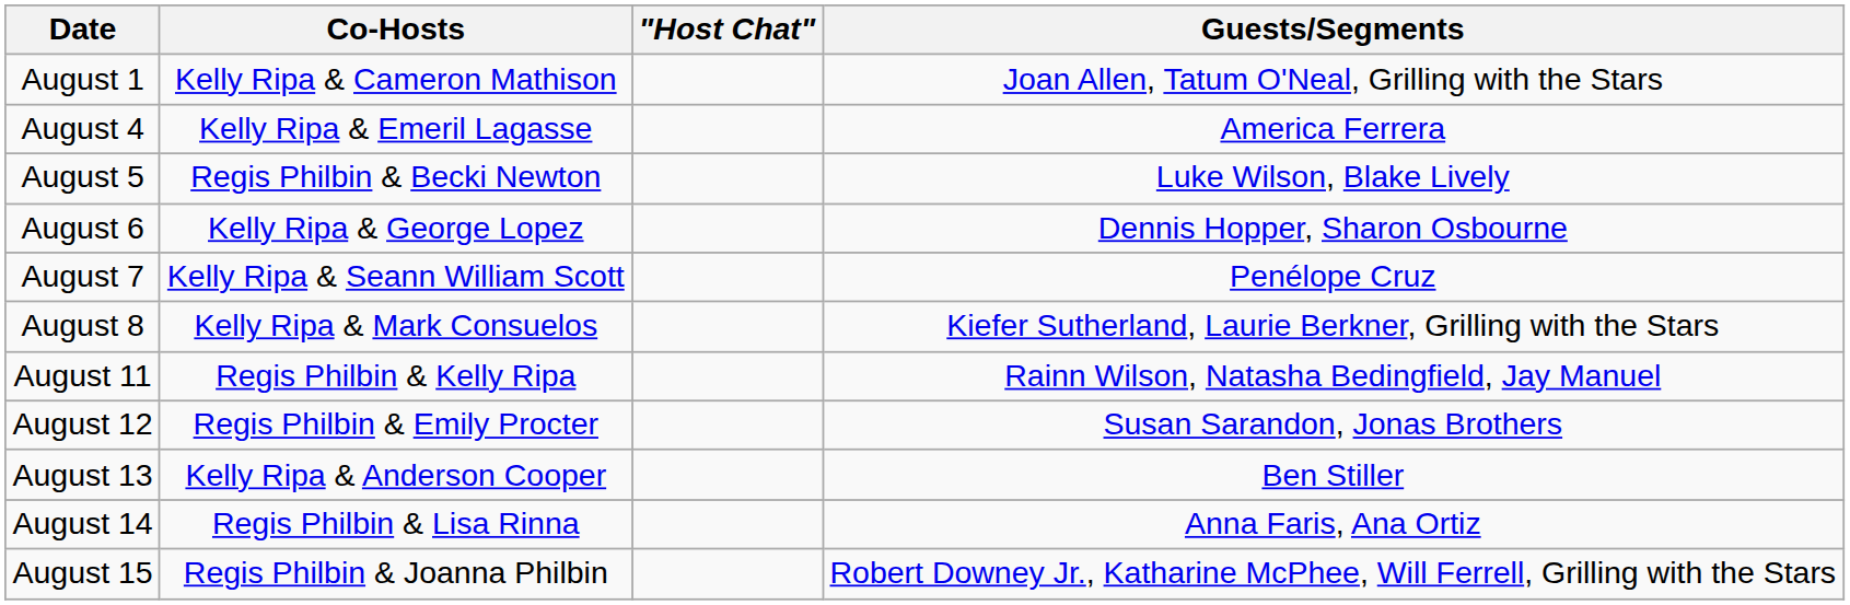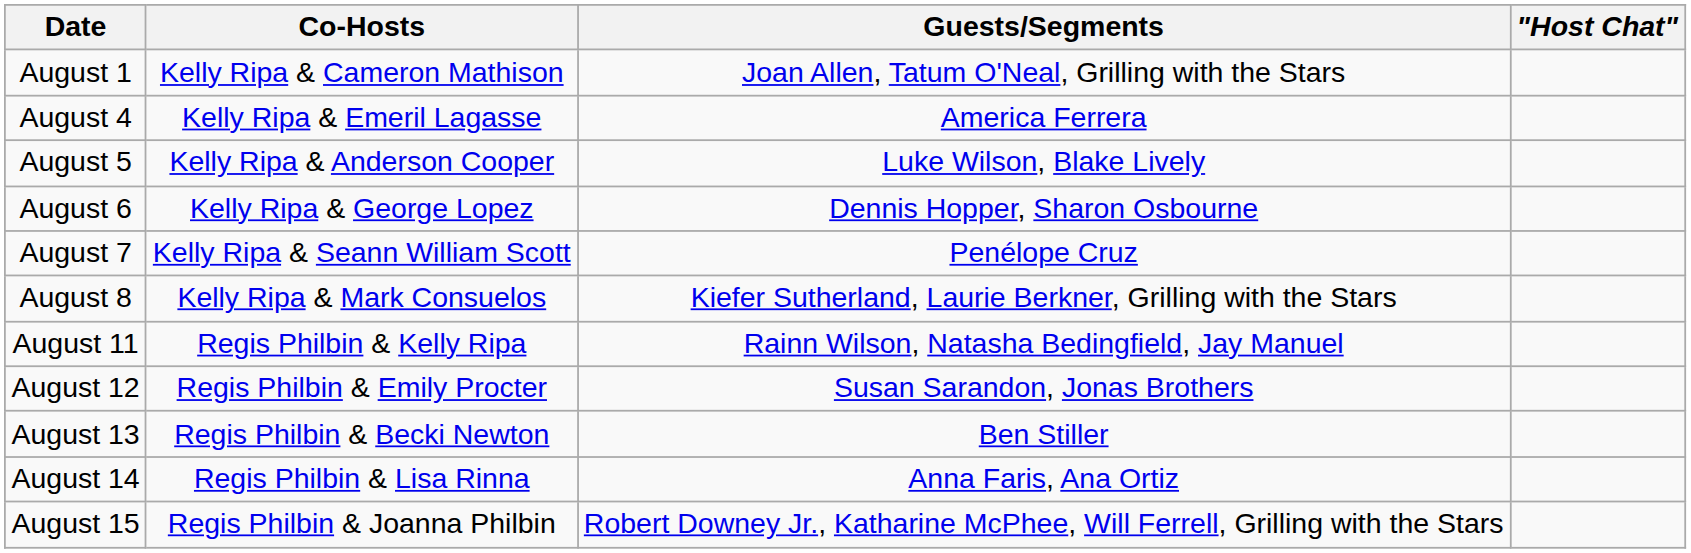 <table class="wikitable sortable" style="text-align:center;">
 <tr>
 <th>Date</th>
 <th>Co-Hosts</th>
+<th>Guests/Segments</th>
 <th><em>"Host Chat"</em></th>
-<th>Guests/Segments</th>
 </tr>
 <tr>
 <td>August 1</td>
 <td><a href='#'>Kelly Ripa</a> & <a href='#'>Cameron Mathison</a></td>
+<td><a href='#'>Joan Allen</a>, <a href='#'>Tatum O'Neal</a>, Grilling with the Stars</td>
 <td></td>
-<td><a href='#'>Joan Allen</a>, <a href='#'>Tatum O'Neal</a>, Grilling with the Stars</td>
 </tr>
 <tr>
 <td>August 4</td>
 <td><a href='#'>Kelly Ripa</a> & <a href='#'>Emeril Lagasse</a></td>
+<td><a href='#'>America Ferrera</a></td>
 <td></td>
-<td><a href='#'>America Ferrera</a></td>
 </tr>
 <tr>
 <td>August 5</td>
-<td><a href='#'>Regis Philbin</a> & <a href='#'>Becki Newton</a></td>
+<td><a href='#'>Kelly Ripa</a> & <a href='#'>Anderson Cooper</a></td>
+<td><a href='#'>Luke Wilson</a>, <a href='#'>Blake Lively</a></td>
 <td></td>
-<td><a href='#'>Luke Wilson</a>, <a href='#'>Blake Lively</a></td>
 </tr>
 <tr>
 <td>August 6</td>
 <td><a href='#'>Kelly Ripa</a> & <a href='#'>George Lopez</a></td>
+<td><a href='#'>Dennis Hopper</a>, <a href='#'>Sharon Osbourne</a></td>
 <td></td>
-<td><a href='#'>Dennis Hopper</a>, <a href='#'>Sharon Osbourne</a></td>
 </tr>
 <tr>
 <td>August 7</td>
 <td><a href='#'>Kelly Ripa</a> & <a href='#'>Seann William Scott</a></td>
+<td><a href='#'>Penélope Cruz</a></td>
 <td></td>
-<td><a href='#'>Penélope Cruz</a></td>
 </tr>
 <tr>
 <td>August 8</td>
 <td><a href='#'>Kelly Ripa</a> & <a href='#'>Mark Consuelos</a></td>
+<td><a href='#'>Kiefer Sutherland</a>, <a href='#'>Laurie Berkner</a>, Grilling with the Stars</td>
 <td></td>
-<td><a href='#'>Kiefer Sutherland</a>, <a href='#'>Laurie Berkner</a>, Grilling with the Stars</td>
 </tr>
 <tr>
 <td>August 11</td>
 <td><a href='#'>Regis Philbin</a> & <a href='#'>Kelly Ripa</a></td>
+<td><a href='#'>Rainn Wilson</a>, <a href='#'>Natasha Bedingfield</a>, <a href='#'>Jay Manuel</a></td>
 <td></td>
-<td><a href='#'>Rainn Wilson</a>, <a href='#'>Natasha Bedingfield</a>, <a href='#'>Jay Manuel</a></td>
 </tr>
 <tr>
 <td>August 12</td>
 <td><a href='#'>Regis Philbin</a> & <a href='#'>Emily Procter</a></td>
+<td><a href='#'>Susan Sarandon</a>, <a href='#'>Jonas Brothers</a></td>
 <td></td>
-<td><a href='#'>Susan Sarandon</a>, <a href='#'>Jonas Brothers</a></td>
 </tr>
 <tr>
 <td>August 13</td>
-<td><a href='#'>Kelly Ripa</a> & <a href='#'>Anderson Cooper</a></td>
+<td><a href='#'>Regis Philbin</a> & <a href='#'>Becki Newton</a></td>
+<td><a href='#'>Ben Stiller</a></td>
 <td></td>
-<td><a href='#'>Ben Stiller</a></td>
 </tr>
 <tr>
 <td>August 14</td>
 <td><a href='#'>Regis Philbin</a> & <a href='#'>Lisa Rinna</a></td>
+<td><a href='#'>Anna Faris</a>, <a href='#'>Ana Ortiz</a></td>
 <td></td>
-<td><a href='#'>Anna Faris</a>, <a href='#'>Ana Ortiz</a></td>
 </tr>
 <tr>
 <td>August 15</td>
 <td><a href='#'>Regis Philbin</a> & Joanna Philbin</td>
+<td><a href='#'>Robert Downey Jr.</a>, <a href='#'>Katharine McPhee</a>, <a href='#'>Will Ferrell</a>, Grilling with the Stars</td>
 <td></td>
-<td><a href='#'>Robert Downey Jr.</a>, <a href='#'>Katharine McPhee</a>, <a href='#'>Will Ferrell</a>, Grilling with the Stars</td>
 </tr>
 </table>
